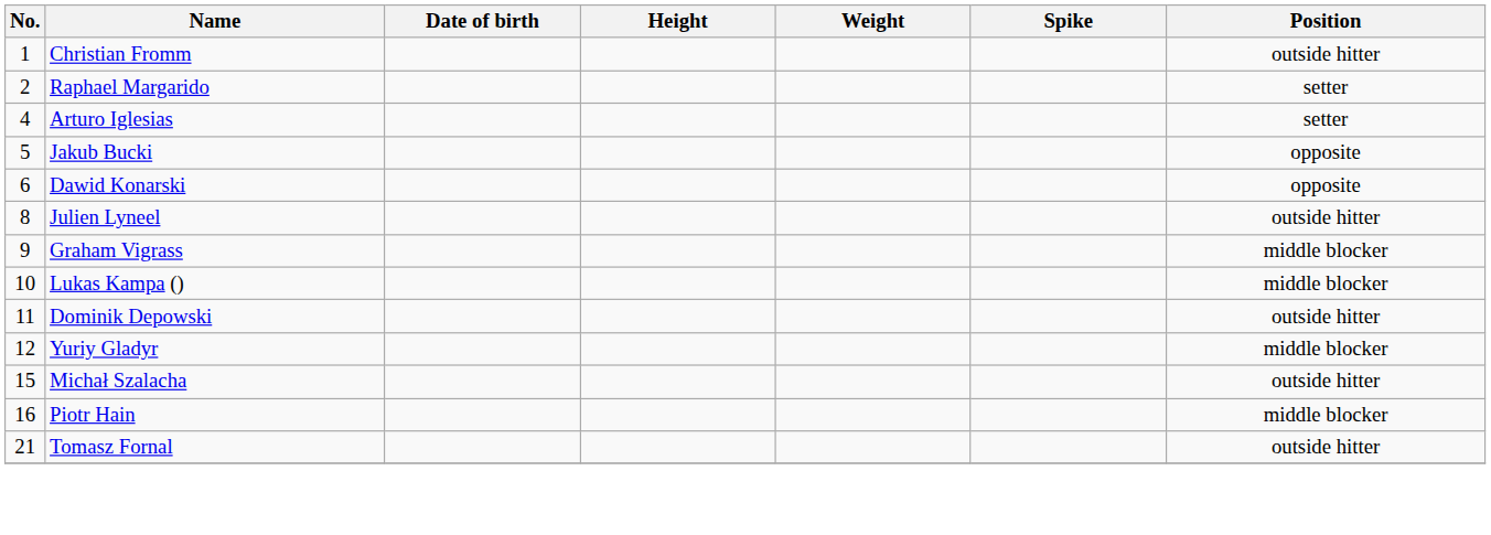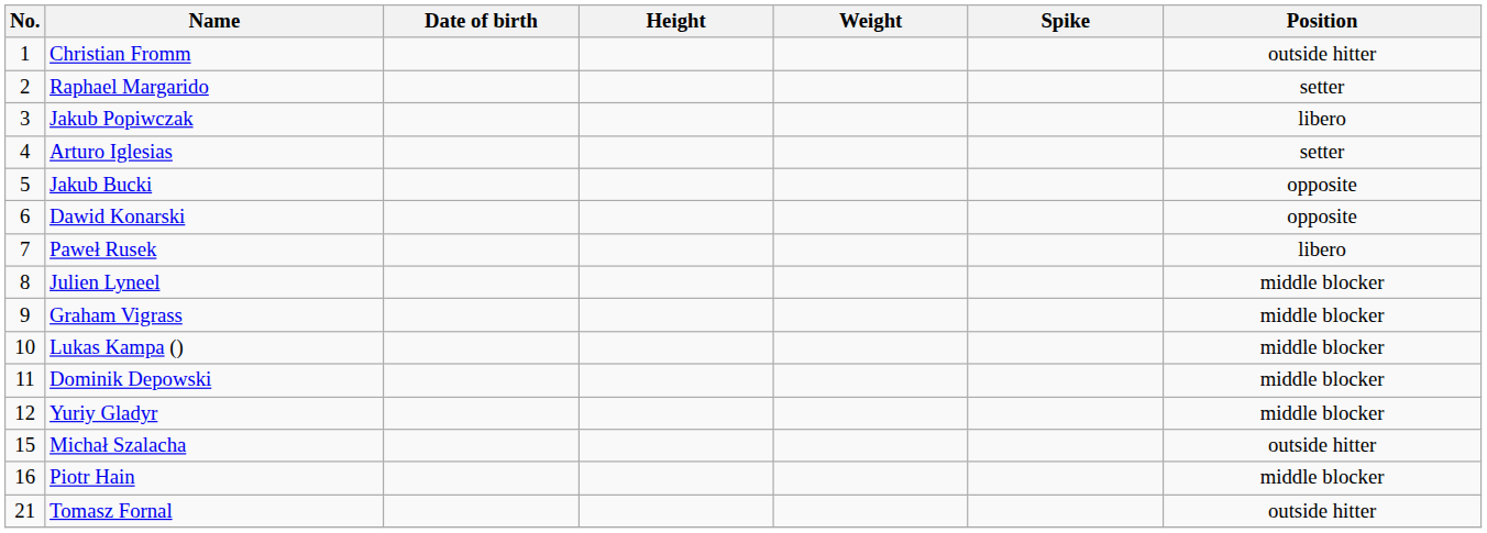 <table class="wikitable sortable" style="font-size:100%; text-align:center;">
 <tr>
 <th>No.</th>
 <th style="width:16em">Name</th>
 <th style="width:9em">Date of birth</th>
 <th style="width:9em">Height</th>
 <th style="width:9em">Weight</th>
 <th style="width:9em">Spike</th>
 <th style="width:15em">Position</th>
 </tr>
 <tr>
 <td>1</td>
 <td align=left> <a href='#'>Christian Fromm</a></td>
 <td align=right></td>
 <td></td>
 <td></td>
 <td></td>
 <td>outside hitter</td>
 </tr>
 <tr>
 <td>2</td>
 <td align=left> <a href='#'>Raphael Margarido</a></td>
 <td align=right></td>
 <td></td>
 <td></td>
 <td></td>
 <td>setter</td>
 </tr>
 <tr>
+<td>3</td>
+<td align=left> <a href='#'>Jakub Popiwczak</a></td>
+<td align=right></td>
+<td></td>
+<td></td>
+<td></td>
+<td>libero</td>
+</tr>
+<tr>
 <td>4</td>
 <td align=left> <a href='#'>Arturo Iglesias</a></td>
 <td align=right></td>
 <td></td>
 <td></td>
 <td></td>
 <td>setter</td>
 </tr>
 <tr>
 <td>5</td>
 <td align=left> <a href='#'>Jakub Bucki</a></td>
 <td align=right></td>
 <td></td>
 <td></td>
 <td></td>
 <td>opposite</td>
 </tr>
 <tr>
 <td>6</td>
 <td align=left> <a href='#'>Dawid Konarski</a></td>
 <td align=right></td>
 <td></td>
 <td></td>
 <td></td>
 <td>opposite</td>
 </tr>
 <tr>
+<td>7</td>
+<td align=left> <a href='#'>Paweł Rusek</a></td>
+<td align=right></td>
+<td></td>
+<td></td>
+<td></td>
+<td>libero</td>
+</tr>
+<tr>
 <td>8</td>
 <td align=left> <a href='#'>Julien Lyneel</a></td>
 <td align=right></td>
 <td></td>
 <td></td>
 <td></td>
-<td>outside hitter</td>
+<td>middle blocker</td>
 </tr>
 <tr>
 <td>9</td>
 <td align=left> <a href='#'>Graham Vigrass</a></td>
 <td align=right></td>
 <td></td>
 <td></td>
 <td></td>
 <td>middle blocker</td>
 </tr>
 <tr>
 <td>10</td>
 <td align=left> <a href='#'>Lukas Kampa</a> ()</td>
 <td align=right></td>
 <td></td>
 <td></td>
 <td></td>
 <td>middle blocker</td>
 </tr>
 <tr>
 <td>11</td>
 <td align=left> <a href='#'>Dominik Depowski</a></td>
 <td align=right></td>
 <td></td>
 <td></td>
 <td></td>
-<td>outside hitter</td>
+<td>middle blocker</td>
 </tr>
 <tr>
 <td>12</td>
 <td align=left> <a href='#'>Yuriy Gladyr</a></td>
 <td align=right></td>
 <td></td>
 <td></td>
 <td></td>
 <td>middle blocker</td>
 </tr>
 <tr>
 <td>15</td>
 <td align=left> <a href='#'>Michał Szalacha</a></td>
 <td align=right></td>
 <td></td>
 <td></td>
 <td></td>
 <td>outside hitter</td>
 </tr>
 <tr>
 <td>16</td>
 <td align=left> <a href='#'>Piotr Hain</a></td>
 <td align=right></td>
 <td></td>
 <td></td>
 <td></td>
 <td>middle blocker</td>
 </tr>
 <tr>
 <td>21</td>
 <td align=left> <a href='#'>Tomasz Fornal</a></td>
 <td align=right></td>
 <td></td>
 <td></td>
 <td></td>
 <td>outside hitter</td>
 </tr>
 <tr>
 </tr>
 </table>
